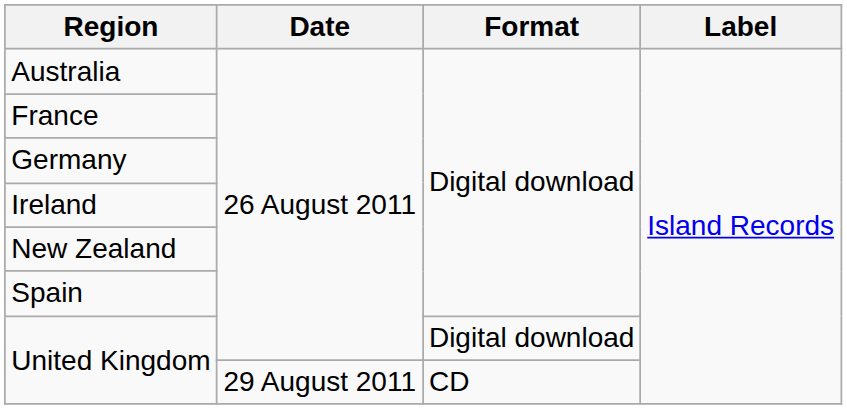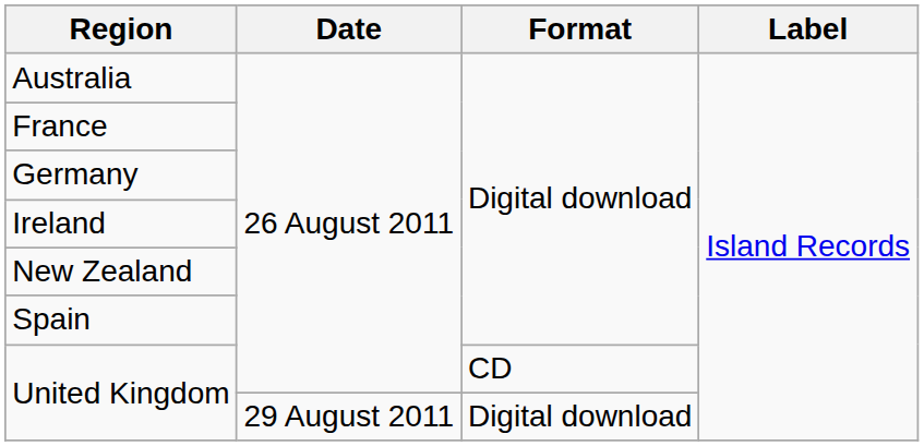 <table class=wikitable>
 <tr>
 <th>Region</th>
 <th>Date</th>
 <th>Format</th>
 <th>Label</th>
 </tr>
 <tr>
 <td>Australia</td>
 <td rowspan="7">26 August 2011</td>
 <td rowspan="6">Digital download</td>
 <td rowspan="10"><a href='#'>Island Records</a></td>
 </tr>
 <tr>
 <td>France</td>
 </tr>
 <tr>
 <td>Germany</td>
 </tr>
 <tr>
 <td>Ireland</td>
 </tr>
 <tr>
 <td>New Zealand</td>
 </tr>
 <tr>
 <td>Spain</td>
 </tr>
 <tr>
 <td rowspan="2">United Kingdom</td>
-<td>Digital download</td>
+<td>CD</td>
 </tr>
 <tr>
 <td>29 August 2011</td>
-<td>CD</td>
+<td>Digital download</td>
 </tr>
 </table>
